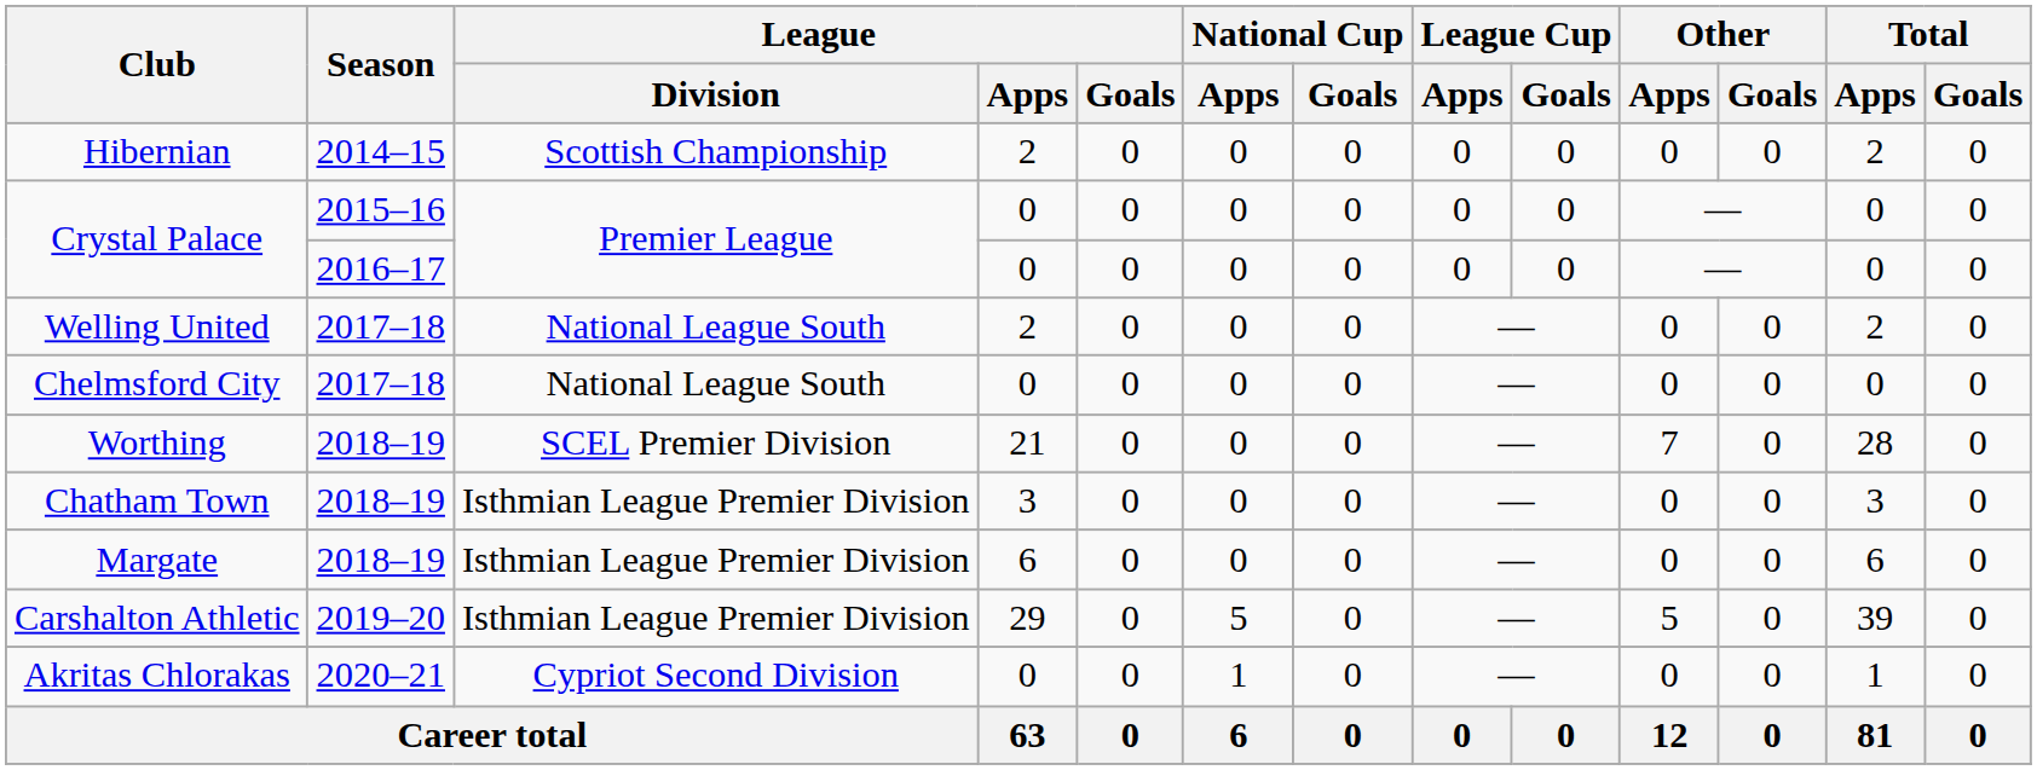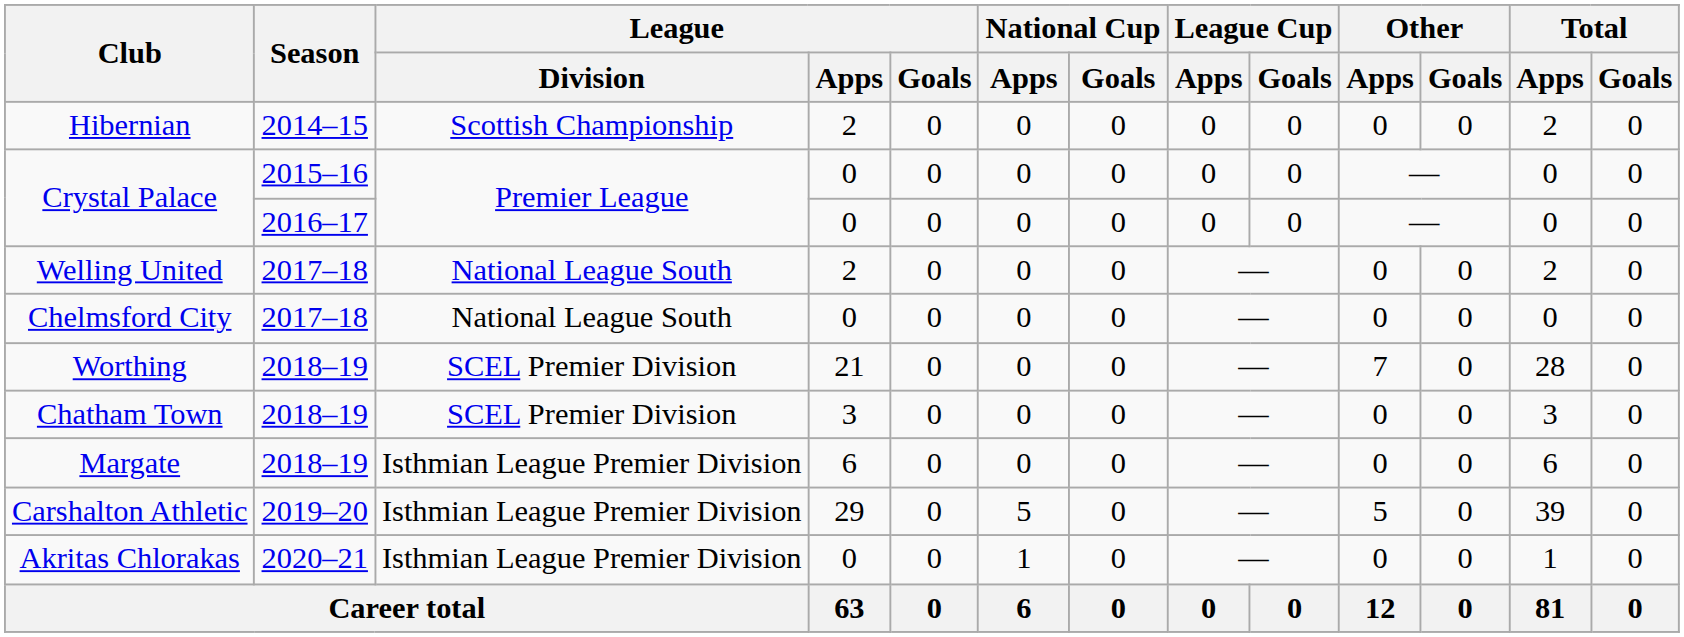 <table class = "wikitable" style="text-align:center">
 <tr>
 <th rowspan="2">Club</th>
 <th rowspan="2">Season</th>
 <th colspan="3">League</th>
 <th colspan="2">National Cup</th>
 <th colspan="2">League Cup</th>
 <th colspan="2">Other</th>
 <th colspan="2">Total</th>
 </tr>
 <tr>
 <th>Division</th>
 <th>Apps</th>
 <th>Goals</th>
 <th>Apps</th>
 <th>Goals</th>
 <th>Apps</th>
 <th>Goals</th>
 <th>Apps</th>
 <th>Goals</th>
 <th>Apps</th>
 <th>Goals</th>
 </tr>
 <tr>
 <td><a href='#'>Hibernian</a></td>
 <td><a href='#'>2014–15</a></td>
 <td><a href='#'>Scottish Championship</a></td>
 <td>2</td>
 <td>0</td>
 <td>0</td>
 <td>0</td>
 <td>0</td>
 <td>0</td>
 <td>0</td>
 <td>0</td>
 <td>2</td>
 <td>0</td>
 </tr>
 <tr>
 <td rowspan="2"><a href='#'>Crystal Palace</a></td>
 <td><a href='#'>2015–16</a></td>
 <td rowspan="2"><a href='#'>Premier League</a></td>
 <td>0</td>
 <td>0</td>
 <td>0</td>
 <td>0</td>
 <td>0</td>
 <td>0</td>
 <td colspan="2">—</td>
 <td>0</td>
 <td>0</td>
 </tr>
 <tr>
 <td><a href='#'>2016–17</a></td>
 <td>0</td>
 <td>0</td>
 <td>0</td>
 <td>0</td>
 <td>0</td>
 <td>0</td>
 <td colspan="2">—</td>
 <td>0</td>
 <td>0</td>
 </tr>
 <tr>
 <td><a href='#'>Welling United</a></td>
 <td><a href='#'>2017–18</a></td>
 <td><a href='#'>National League South</a></td>
 <td>2</td>
 <td>0</td>
 <td>0</td>
 <td>0</td>
 <td colspan="2">—</td>
 <td>0</td>
 <td>0</td>
 <td>2</td>
 <td>0</td>
 </tr>
 <tr>
 <td><a href='#'>Chelmsford City</a></td>
 <td><a href='#'>2017–18</a></td>
 <td>National League South</td>
 <td>0</td>
 <td>0</td>
 <td>0</td>
 <td>0</td>
 <td colspan="2">—</td>
 <td>0</td>
 <td>0</td>
 <td>0</td>
 <td>0</td>
 </tr>
 <tr>
 <td><a href='#'>Worthing</a></td>
 <td><a href='#'>2018–19</a></td>
 <td><a href='#'>SCEL</a> Premier Division</td>
 <td>21</td>
 <td>0</td>
 <td>0</td>
 <td>0</td>
 <td colspan="2">—</td>
 <td>7</td>
 <td>0</td>
 <td>28</td>
 <td>0</td>
 </tr>
 <tr>
 <td><a href='#'>Chatham Town</a></td>
 <td><a href='#'>2018–19</a></td>
-<td>Isthmian League Premier Division</td>
+<td><a href='#'>SCEL</a> Premier Division</td>
 <td>3</td>
 <td>0</td>
 <td>0</td>
 <td>0</td>
 <td colspan="2">—</td>
 <td>0</td>
 <td>0</td>
 <td>3</td>
 <td>0</td>
 </tr>
 <tr>
 <td><a href='#'>Margate</a></td>
 <td><a href='#'>2018–19</a></td>
 <td>Isthmian League Premier Division</td>
 <td>6</td>
 <td>0</td>
 <td>0</td>
 <td>0</td>
 <td colspan="2">—</td>
 <td>0</td>
 <td>0</td>
 <td>6</td>
 <td>0</td>
 </tr>
 <tr>
 <td><a href='#'>Carshalton Athletic</a></td>
 <td><a href='#'>2019–20</a></td>
 <td>Isthmian League Premier Division</td>
 <td>29</td>
 <td>0</td>
 <td>5</td>
 <td>0</td>
 <td colspan="2">—</td>
 <td>5</td>
 <td>0</td>
 <td>39</td>
 <td>0</td>
 </tr>
 <tr>
 <td><a href='#'>Akritas Chlorakas</a></td>
 <td><a href='#'>2020–21</a></td>
-<td><a href='#'>Cypriot Second Division</a></td>
+<td>Isthmian League Premier Division</td>
 <td>0</td>
 <td>0</td>
 <td>1</td>
 <td>0</td>
 <td colspan="2">—</td>
 <td>0</td>
 <td>0</td>
 <td>1</td>
 <td>0</td>
 </tr>
 <tr>
 <th colspan="3">Career total</th>
 <th>63</th>
 <th>0</th>
 <th>6</th>
 <th>0</th>
 <th>0</th>
 <th>0</th>
 <th>12</th>
 <th>0</th>
 <th>81</th>
 <th>0</th>
 </tr>
 </table>
